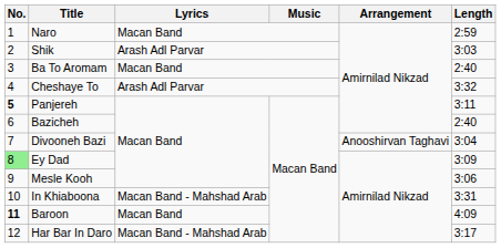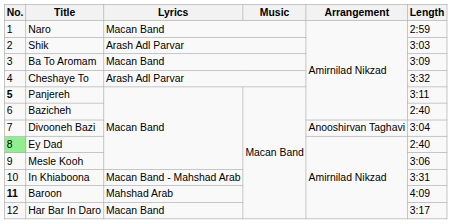 <table class="wikitable">
 <tr>
 <th>No.</th>
 <th>Title</th>
 <th>Lyrics</th>
 <th>Music</th>
 <th>Arrangement</th>
 <th>Length</th>
 </tr>
 <tr>
 <td>1</td>
 <td>Naro</td>
 <td colspan="2">Macan Band</td>
 <td rowspan="6">Amirnilad Nikzad</td>
 <td>2:59</td>
 </tr>
 <tr>
 <td>2</td>
 <td>Shik</td>
 <td colspan="2">Arash Adl Parvar</td>
 <td>3:03</td>
 </tr>
 <tr>
 <td>3</td>
 <td>Ba To Aromam</td>
 <td colspan="2">Macan Band</td>
-<td>2:40</td>
+<td>3:09</td>
 </tr>
 <tr>
 <td>4</td>
 <td>Cheshaye To</td>
 <td colspan="2">Arash Adl Parvar</td>
 <td>3:32</td>
 </tr>
 <tr>
 <td><strong>5</strong></td>
 <td>Panjereh</td>
 <td rowspan="5">Macan Band</td>
 <td rowspan="8">Macan Band</td>
 <td>3:11</td>
 </tr>
 <tr>
 <td>6</td>
 <td>Bazicheh</td>
 <td>2:40</td>
 </tr>
 <tr>
 <td>7</td>
 <td>Divooneh Bazi</td>
 <td>Anooshirvan Taghavi</td>
 <td>3:04</td>
 </tr>
 <tr>
 <td style="background: lightgreen;">8</td>
 <td>Ey Dad</td>
 <td rowspan="5">Amirnilad Nikzad</td>
-<td>3:09</td>
+<td>2:40</td>
 </tr>
 <tr>
 <td>9</td>
 <td>Mesle Kooh</td>
 <td>3:06</td>
 </tr>
 <tr>
 <td>10</td>
 <td>In Khiaboona</td>
 <td>Macan Band - Mahshad Arab</td>
 <td>3:31</td>
 </tr>
 <tr>
 <td><strong>11</strong></td>
 <td>Baroon</td>
-<td>Macan Band</td>
+<td>Mahshad Arab</td>
 <td>4:09</td>
 </tr>
 <tr>
 <td>12</td>
 <td>Har Bar In Daro</td>
-<td>Macan Band - Mahshad Arab</td>
+<td>Macan Band</td>
 <td>3:17</td>
 </tr>
 </table>
